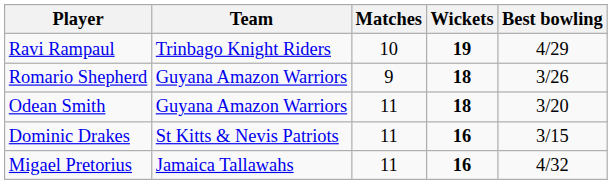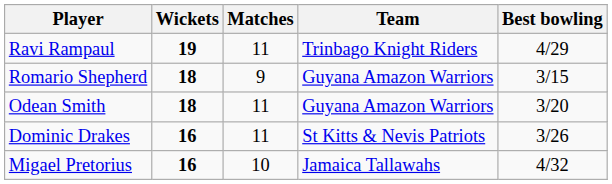 <table class="wikitable" style="text-align: center;">
 <tr>
 <th>Player</th>
+<th>Wickets</th>
+<th>Matches</th>
 <th>Team</th>
-<th>Matches</th>
-<th>Wickets</th>
 <th>Best bowling</th>
 </tr>
 <tr>
 <td style="text-align:left"><a href='#'>Ravi Rampaul</a></td>
+<td><strong>19</strong></td>
+<td>11</td>
 <td style="text-align:left"><a href='#'>Trinbago Knight Riders</a></td>
-<td>10</td>
-<td><strong>19</strong></td>
 <td>4/29</td>
 </tr>
 <tr>
 <td style="text-align:left"><a href='#'>Romario Shepherd</a></td>
+<td><strong>18</strong></td>
+<td>9</td>
 <td style="text-align:left"><a href='#'>Guyana Amazon Warriors</a></td>
-<td>9</td>
-<td><strong>18</strong></td>
-<td>3/26</td>
+<td>3/15</td>
 </tr>
 <tr>
 <td style="text-align:left"><a href='#'>Odean Smith</a></td>
+<td><strong>18</strong></td>
+<td>11</td>
 <td style="text-align:left"><a href='#'>Guyana Amazon Warriors</a></td>
-<td>11</td>
-<td><strong>18</strong></td>
 <td>3/20</td>
 </tr>
 <tr>
 <td style="text-align:left"><a href='#'>Dominic Drakes</a></td>
+<td><strong>16</strong></td>
+<td>11</td>
 <td style="text-align:left"><a href='#'>St Kitts & Nevis Patriots</a></td>
-<td>11</td>
-<td><strong>16</strong></td>
-<td>3/15</td>
+<td>3/26</td>
 </tr>
 <tr>
 <td style="text-align:left"><a href='#'>Migael Pretorius</a></td>
+<td><strong>16</strong></td>
+<td>10</td>
 <td style="text-align:left"><a href='#'>Jamaica Tallawahs</a></td>
-<td>11</td>
-<td><strong>16</strong></td>
 <td>4/32</td>
 </tr>
 </table>
